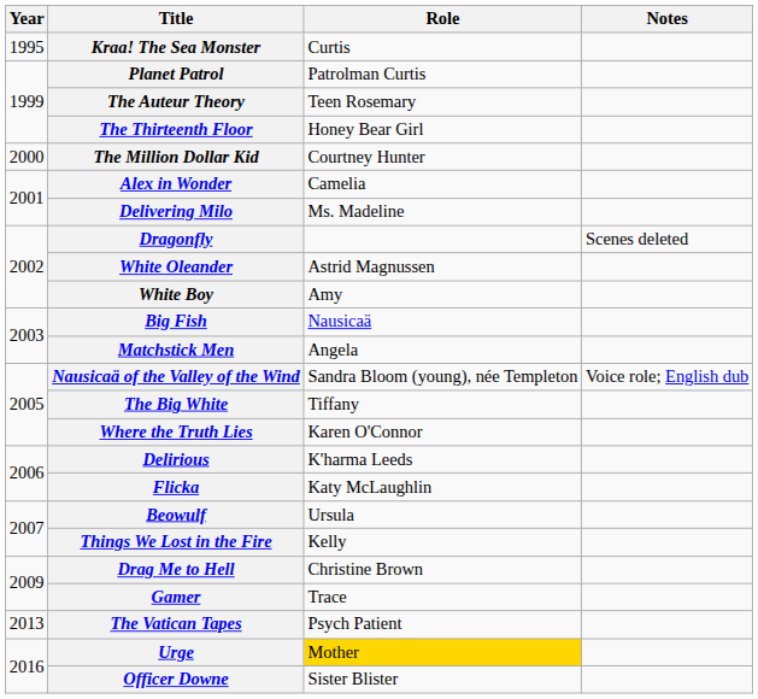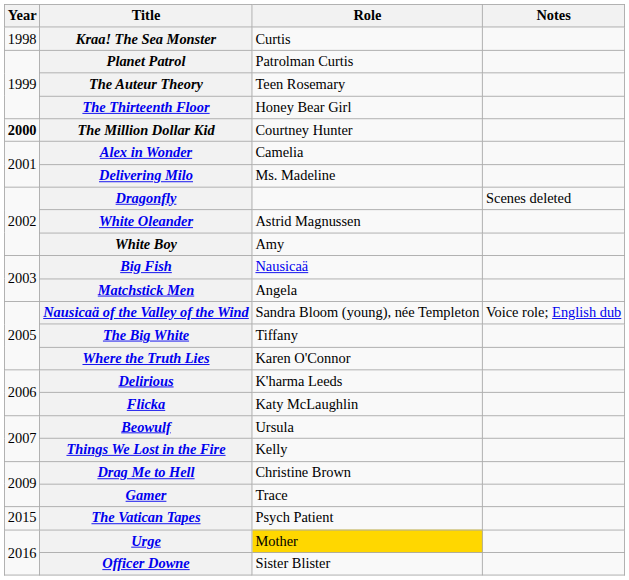 <table class="wikitable sortable plainrowheaders">
 <tr>
 <th scope="col">Year</th>
 <th scope="col">Title</th>
 <th scope="col">Role</th>
 <th scope="col" class="unsortable">Notes</th>
 </tr>
 <tr>
-<td>1995</td>
+<td>1998</td>
 <th scope="row"><em>Kraa! The Sea Monster</em></th>
 <td>Curtis</td>
 <td></td>
 </tr>
 <tr>
 <td rowspan="3">1999</td>
 <th scope="row"><em>Planet Patrol</em></th>
 <td>Patrolman Curtis</td>
 <td></td>
 </tr>
 <tr>
 <th scope="row"><em>The Auteur Theory</em></th>
 <td>Teen Rosemary</td>
 <td></td>
 </tr>
 <tr>
 <th scope="row"><em><a href='#'>The Thirteenth Floor</a></em></th>
 <td>Honey Bear Girl</td>
 <td></td>
 </tr>
 <tr>
-<td>2000</td>
+<td><strong>2000</strong></td>
 <th scope="row"><em>The Million Dollar Kid</em></th>
 <td>Courtney Hunter</td>
 <td></td>
 </tr>
 <tr>
 <td rowspan="2">2001</td>
 <th scope="row"><em><a href='#'>Alex in Wonder</a></em></th>
 <td>Camelia</td>
 <td></td>
 </tr>
 <tr>
 <th scope="row"><em><a href='#'>Delivering Milo</a></em></th>
 <td>Ms. Madeline</td>
 <td></td>
 </tr>
 <tr>
 <td rowspan="3">2002</td>
 <th><a href='#'><em>Dragonfly</em></a></th>
 <td></td>
 <td>Scenes deleted</td>
 </tr>
 <tr>
 <th scope="row"><em><a href='#'>White Oleander</a></em></th>
 <td>Astrid Magnussen</td>
 <td></td>
 </tr>
 <tr>
 <th scope="row"><em>White Boy</em></th>
 <td>Amy</td>
 <td></td>
 </tr>
 <tr>
 <td rowspan="2">2003</td>
 <th scope="row"><em><a href='#'>Big Fish</a></em></th>
 <td><a href='#'>Nausicaä</a></td>
 <td></td>
 </tr>
 <tr>
 <th scope="row"><em><a href='#'>Matchstick Men</a></em></th>
 <td>Angela</td>
 <td></td>
 </tr>
 <tr>
 <td rowspan="3">2005</td>
 <th scope="row"><em><a href='#'>Nausicaä of the Valley of the Wind</a></em></th>
 <td>Sandra Bloom (young), née Templeton</td>
 <td>Voice role; <a href='#'>English dub</a></td>
 </tr>
 <tr>
 <th scope="row"><em><a href='#'>The Big White</a></em></th>
 <td>Tiffany</td>
 <td></td>
 </tr>
 <tr>
 <th scope="row"><em><a href='#'>Where the Truth Lies</a></em></th>
 <td>Karen O'Connor</td>
 <td></td>
 </tr>
 <tr>
 <td rowspan="2">2006</td>
 <th scope="row"><em><a href='#'>Delirious</a></em></th>
 <td>K'harma Leeds</td>
 <td></td>
 </tr>
 <tr>
 <th scope="row"><em><a href='#'>Flicka</a></em></th>
 <td>Katy McLaughlin</td>
 <td></td>
 </tr>
 <tr>
 <td rowspan="2">2007</td>
 <th scope="row"><em><a href='#'>Beowulf</a></em></th>
 <td>Ursula</td>
 <td></td>
 </tr>
 <tr>
 <th scope="row"><em><a href='#'>Things We Lost in the Fire</a></em></th>
 <td>Kelly</td>
 <td></td>
 </tr>
 <tr>
 <td rowspan="2">2009</td>
 <th scope="row"><em><a href='#'>Drag Me to Hell</a></em></th>
 <td>Christine Brown</td>
 <td></td>
 </tr>
 <tr>
 <th scope="row"><em><a href='#'>Gamer</a></em></th>
 <td>Trace</td>
 <td></td>
 </tr>
 <tr>
-<td>2013</td>
+<td>2015</td>
 <th scope="row"><em><a href='#'>The Vatican Tapes</a></em></th>
 <td>Psych Patient</td>
 <td></td>
 </tr>
 <tr>
 <td rowspan="2">2016</td>
 <th scope="row"><em><a href='#'>Urge</a></em></th>
 <td style="background: gold;">Mother</td>
 <td></td>
 </tr>
 <tr>
 <th scope="row"><em><a href='#'>Officer Downe</a></em></th>
 <td>Sister Blister</td>
 <td></td>
 </tr>
 </table>
